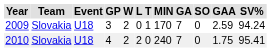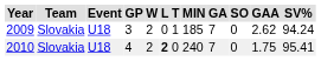 <table BORDER="0" CELLPADDING="2" CELLSPACING="0" width="35%">
 <tr ALIGN="center" bgcolor="#e0e0e0">
 <th>Year</th>
 <th>Team</th>
 <th>Event</th>
 <th>GP</th>
 <th>W</th>
 <th>L</th>
 <th>T</th>
 <th>MIN</th>
 <th>GA</th>
 <th>SO</th>
 <th>GAA</th>
 <th>SV%</th>
 </tr>
 <tr>
 <td><a href='#'>2009</a></td>
 <td><a href='#'>Slovakia</a></td>
 <td><a href='#'>U18</a></td>
 <td>3</td>
 <td>2</td>
 <td>0</td>
 <td>1</td>
-<td>170</td>
+<td>185</td>
 <td>7</td>
 <td>0</td>
-<td>2.59</td>
+<td>2.62</td>
 <td>94.24</td>
 </tr>
 <tr bgcolor="#f0f0f0">
 <td><a href='#'>2010</a></td>
 <td><a href='#'>Slovakia</a></td>
 <td><a href='#'>U18</a></td>
 <td>4</td>
 <td>2</td>
-<td>2</td>
+<td><strong>2</strong></td>
 <td>0</td>
 <td>240</td>
 <td>7</td>
 <td>0</td>
 <td>1.75</td>
 <td>95.41</td>
 </tr>
 </table>
